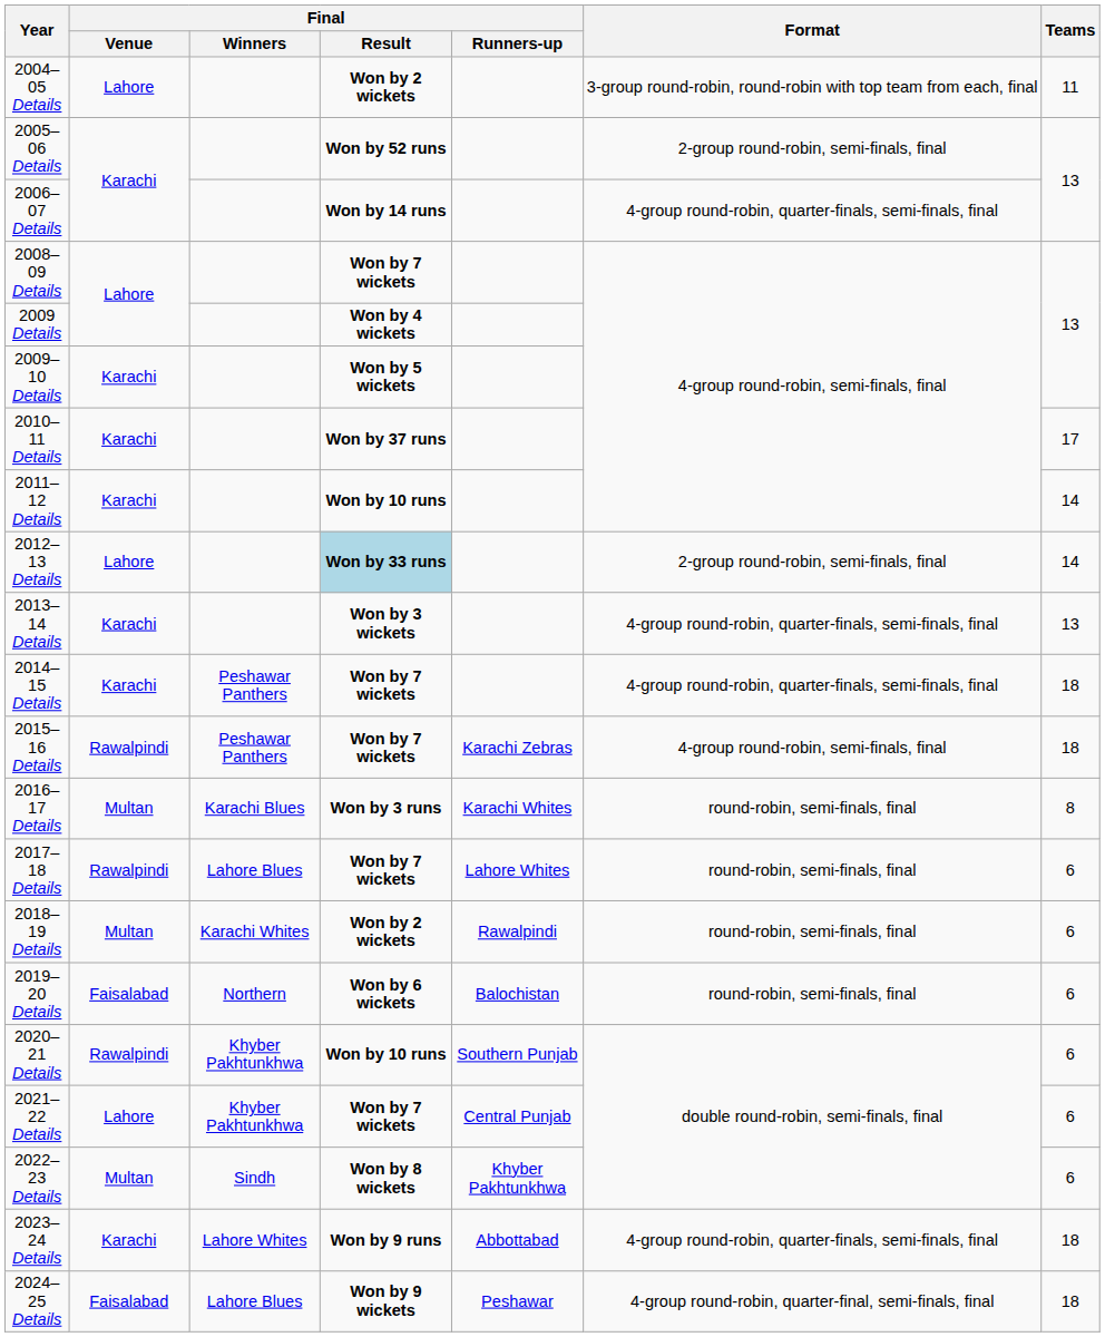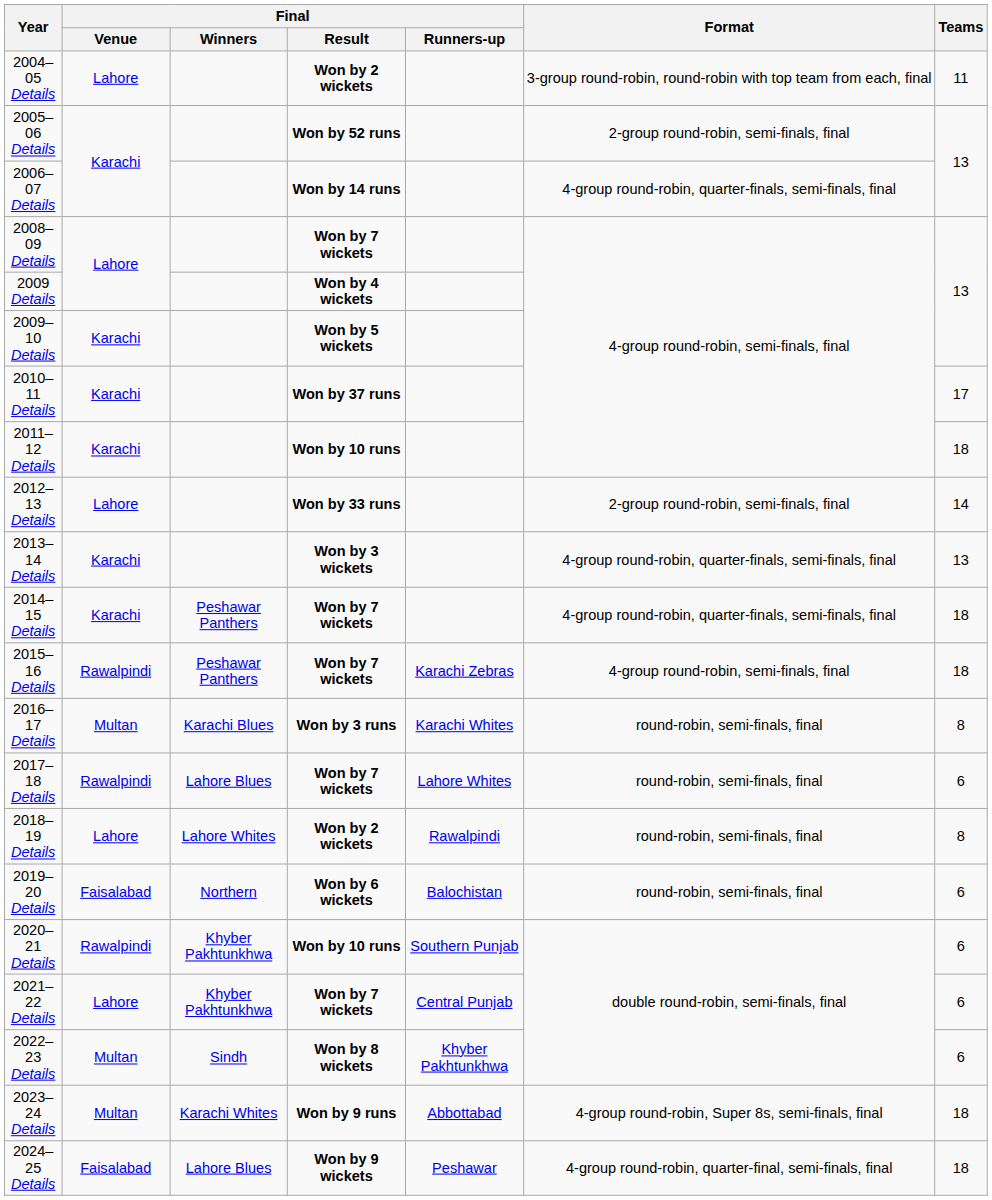 <table class="wikitable sortable" style="font-size:90%; text-align: center">
 <tr>
 <th rowspan=2 width=50>Year</th>
 <th colspan=4>Final</th>
 <th rowspan=2>Format</th>
 <th rowspan=2>Teams</th>
 </tr>
 <tr>
 <th width=100>Venue</th>
 <th width=110>Winners</th>
 <th width=110>Result</th>
 <th width=110>Runners-up</th>
 </tr>
 <tr>
 <td>2004–05<br><em><a href='#'>Details</a></em></td>
 <td><a href='#'>Lahore</a></td>
 <td><br></td>
 <td><strong>Won by 2 wickets</strong><br></td>
 <td><br></td>
 <td>3-group round-robin, round-robin with top team from each, final</td>
 <td>11</td>
 </tr>
 <tr>
 <td>2005–06<br><em><a href='#'>Details</a></em></td>
 <td rowspan="2"><a href='#'>Karachi</a></td>
 <td><br></td>
 <td><strong>Won by 52 runs</strong><br></td>
 <td><br></td>
 <td>2-group round-robin, semi-finals, final</td>
 <td rowspan=2>13</td>
 </tr>
 <tr>
 <td>2006–07<br><em><a href='#'>Details</a></em></td>
 <td><br></td>
 <td><strong>Won by 14 runs</strong><br></td>
 <td><br></td>
 <td>4-group round-robin, quarter-finals, semi-finals, final</td>
 </tr>
 <tr>
 <td>2008–09<br><em><a href='#'>Details</a></em></td>
 <td rowspan="2"><a href='#'>Lahore</a></td>
 <td><br></td>
 <td><strong>Won by 7 wickets</strong><br></td>
 <td><br></td>
 <td rowspan=5>4-group round-robin, semi-finals, final</td>
 <td rowspan=3>13</td>
 </tr>
 <tr>
 <td>2009<br><em><a href='#'>Details</a></em></td>
 <td><br></td>
 <td><strong>Won by 4 wickets</strong><br></td>
 <td><br></td>
 </tr>
 <tr>
 <td>2009–10<br><em><a href='#'>Details</a></em></td>
 <td><a href='#'>Karachi</a></td>
 <td><br></td>
 <td><strong>Won by 5 wickets</strong><br></td>
 <td><br></td>
 </tr>
 <tr>
 <td>2010–11<br><em><a href='#'>Details</a></em></td>
 <td><a href='#'>Karachi</a></td>
 <td><br></td>
 <td><strong>Won by 37 runs</strong><br></td>
 <td><br></td>
 <td>17</td>
 </tr>
 <tr>
 <td>2011–12<br><em><a href='#'>Details</a></em></td>
 <td><a href='#'>Karachi</a></td>
 <td><br></td>
 <td><strong>Won by 10 runs</strong><br></td>
 <td><br></td>
-<td>14</td>
+<td>18</td>
 </tr>
 <tr>
 <td>2012–13<br><em><a href='#'>Details</a></em></td>
 <td><a href='#'>Lahore</a></td>
 <td><br></td>
-<td style="background: lightblue;"><strong>Won by 33 runs</strong><br></td>
+<td><strong>Won by 33 runs</strong><br></td>
 <td><br></td>
 <td>2-group round-robin, semi-finals, final</td>
 <td>14</td>
 </tr>
 <tr>
 <td>2013–14<br><em><a href='#'>Details</a></em></td>
 <td><a href='#'>Karachi</a></td>
 <td><br></td>
 <td><strong>Won by 3 wickets</strong><br></td>
 <td><br></td>
 <td>4-group round-robin, quarter-finals, semi-finals, final</td>
 <td>13</td>
 </tr>
 <tr>
 <td>2014–15<br><em><a href='#'>Details</a></em></td>
 <td><a href='#'>Karachi</a></td>
 <td align=center><a href='#'>Peshawar Panthers</a><br></td>
 <td><strong>Won by 7 wickets</strong><br></td>
 <td><br></td>
 <td>4-group round-robin, quarter-finals, semi-finals, final</td>
 <td>18</td>
 </tr>
 <tr>
 <td>2015–16<br><em><a href='#'>Details</a></em></td>
 <td><a href='#'>Rawalpindi</a></td>
 <td align=center><a href='#'>Peshawar Panthers</a> <br></td>
 <td><strong>Won by 7 wickets</strong><br></td>
 <td><a href='#'>Karachi Zebras</a><br></td>
 <td>4-group round-robin, semi-finals, final</td>
 <td>18</td>
 </tr>
 <tr>
 <td>2016–17<br><em><a href='#'>Details</a></em></td>
 <td><a href='#'>Multan</a></td>
 <td align=center><a href='#'>Karachi Blues</a> <br></td>
 <td><strong>Won by 3 runs</strong><br></td>
 <td><a href='#'>Karachi Whites</a><br></td>
 <td>round-robin, semi-finals, final</td>
 <td>8</td>
 </tr>
 <tr>
 <td>2017–18<br><em><a href='#'>Details</a></em></td>
 <td><a href='#'>Rawalpindi</a></td>
 <td align=center><a href='#'>Lahore Blues</a> <br></td>
 <td><strong>Won by 7 wickets</strong><br></td>
 <td><a href='#'>Lahore Whites</a><br></td>
 <td>round-robin, semi-finals, final</td>
 <td>6</td>
 </tr>
 <tr>
 <td>2018–19<br><em><a href='#'>Details</a></em></td>
-<td><a href='#'>Multan</a></td>
-<td align=center><a href='#'>Karachi Whites</a><br></td>
+<td><a href='#'>Lahore</a></td>
+<td align=center><a href='#'>Lahore Whites</a> <br></td>
 <td><strong>Won by 2 wickets</strong><br></td>
 <td><a href='#'>Rawalpindi</a><br></td>
 <td>round-robin, semi-finals, final</td>
-<td>6</td>
+<td>8</td>
 </tr>
 <tr>
 <td>2019–20<br><em><a href='#'>Details</a></em></td>
 <td><a href='#'>Faisalabad</a></td>
 <td align=center><a href='#'>Northern</a> <br></td>
 <td><strong>Won by 6 wickets</strong><br></td>
 <td><a href='#'>Balochistan</a><br></td>
 <td>round-robin, semi-finals, final</td>
 <td>6</td>
 </tr>
 <tr>
 <td>2020–21<br><em><a href='#'>Details</a></em></td>
 <td><a href='#'>Rawalpindi</a></td>
 <td align=center><a href='#'>Khyber Pakhtunkhwa</a> <br></td>
 <td><strong>Won by 10 runs</strong><br></td>
 <td><a href='#'>Southern Punjab</a><br></td>
 <td rowspan="3">double round-robin, semi-finals, final</td>
 <td>6</td>
 </tr>
 <tr>
 <td>2021–22<br><em><a href='#'>Details</a></em></td>
 <td><a href='#'>Lahore</a></td>
 <td align=center><a href='#'>Khyber Pakhtunkhwa</a> <br></td>
 <td><strong>Won by 7 wickets</strong><br></td>
 <td><a href='#'>Central Punjab</a><br></td>
 <td>6</td>
 </tr>
 <tr>
 <td>2022–23<br><em><a href='#'>Details</a></em></td>
 <td><a href='#'>Multan</a></td>
 <td align=center><a href='#'>Sindh</a> <br></td>
 <td><strong>Won by 8 wickets</strong><br></td>
 <td><a href='#'>Khyber Pakhtunkhwa</a><br></td>
 <td>6</td>
 </tr>
 <tr>
 <td>2023–24<br><em><a href='#'>Details</a></em></td>
-<td><a href='#'>Karachi</a></td>
-<td align=center><a href='#'>Lahore Whites</a> <br></td>
+<td><a href='#'>Multan</a></td>
+<td align=center><a href='#'>Karachi Whites</a><br></td>
 <td><strong>Won by 9 runs</strong><br></td>
 <td><a href='#'>Abbottabad</a><br></td>
-<td>4-group round-robin, quarter-finals, semi-finals, final</td>
+<td>4-group round-robin, Super 8s, semi-finals, final</td>
 <td>18</td>
 </tr>
 <tr>
 <td>2024–25<br><em><a href='#'>Details</a></em></td>
 <td><a href='#'>Faisalabad</a></td>
 <td align=center><a href='#'>Lahore Blues</a><br></td>
 <td><strong>Won by 9 wickets</strong><br></td>
 <td><a href='#'>Peshawar</a><br></td>
 <td>4-group round-robin, quarter-final, semi-finals, final</td>
 <td>18</td>
 </tr>
 </table>
